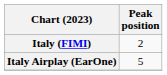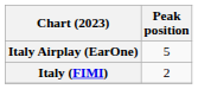 <table class="wikitable sortable plainrowheaders" style="text-align:center">
 <tr>
 <th scope="col">Chart (2023)</th>
 <th scope="col">Peak<br>position</th>
 </tr>
 <tr>
+<th scope="row">Italy Airplay (EarOne)</th>
+<td>5</td>
+</tr>
+<tr>
 <th scope="row">Italy (<a href='#'>FIMI</a>)</th>
 <td>2</td>
 </tr>
 <tr>
-<th scope="row">Italy Airplay (EarOne)</th>
-<td>5</td>
-</tr>
-<tr>
 </tr>
 </table>
